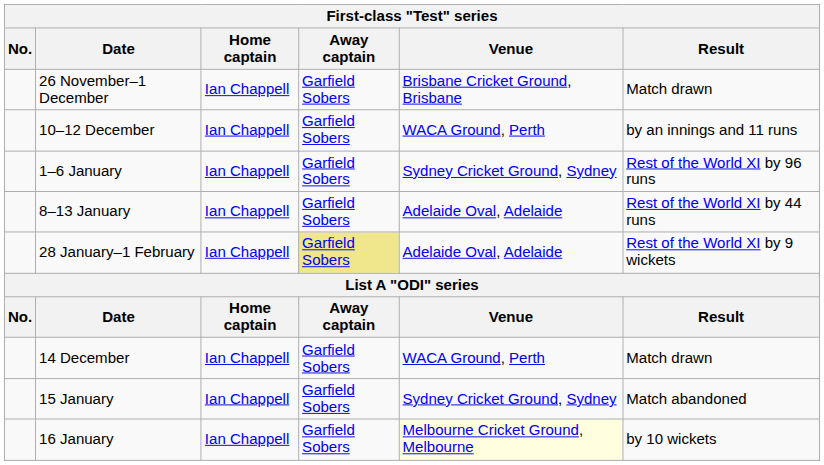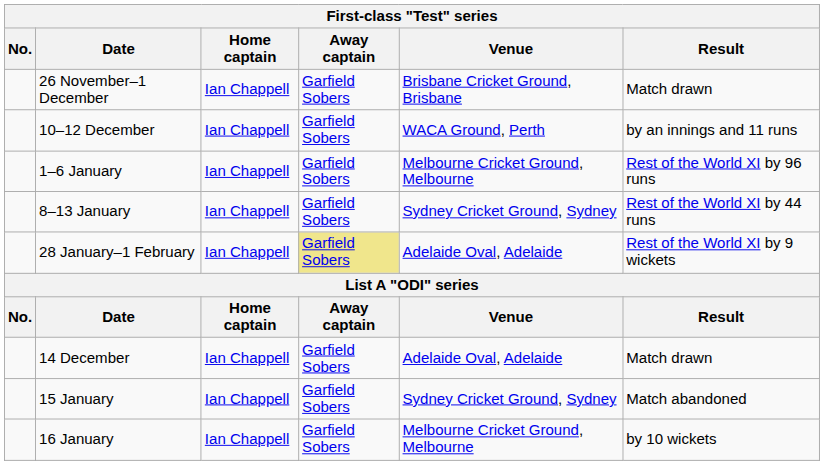 <table class="wikitable">
 <tr>
 <th colspan="9">First-class "Test" series</th>
 </tr>
 <tr>
 <th>No.</th>
 <th>Date</th>
 <th>Home captain</th>
 <th>Away captain</th>
 <th>Venue</th>
 <th>Result</th>
 </tr>
 <tr>
 <td></td>
 <td>26 November–1 December</td>
 <td><a href='#'>Ian Chappell</a></td>
 <td><a href='#'>Garfield Sobers</a></td>
 <td><a href='#'>Brisbane Cricket Ground</a>, <a href='#'>Brisbane</a></td>
 <td>Match drawn</td>
 </tr>
 <tr>
 <td></td>
 <td>10–12 December</td>
 <td><a href='#'>Ian Chappell</a></td>
 <td><a href='#'>Garfield Sobers</a></td>
 <td><a href='#'>WACA Ground</a>, <a href='#'>Perth</a></td>
 <td> by an innings and 11 runs</td>
 </tr>
 <tr>
 <td></td>
 <td>1–6 January</td>
 <td><a href='#'>Ian Chappell</a></td>
 <td><a href='#'>Garfield Sobers</a></td>
-<td><a href='#'>Sydney Cricket Ground</a>, <a href='#'>Sydney</a></td>
+<td><a href='#'>Melbourne Cricket Ground</a>, <a href='#'>Melbourne</a></td>
 <td><a href='#'>Rest of the World XI</a> by 96 runs</td>
 </tr>
 <tr>
 <td></td>
 <td>8–13 January</td>
 <td><a href='#'>Ian Chappell</a></td>
 <td><a href='#'>Garfield Sobers</a></td>
-<td><a href='#'>Adelaide Oval</a>, <a href='#'>Adelaide</a></td>
+<td><a href='#'>Sydney Cricket Ground</a>, <a href='#'>Sydney</a></td>
 <td><a href='#'>Rest of the World XI</a> by 44 runs</td>
 </tr>
 <tr>
 <td></td>
 <td>28 January–1 February</td>
 <td><a href='#'>Ian Chappell</a></td>
 <td style="background: khaki;"><a href='#'>Garfield Sobers</a></td>
 <td><a href='#'>Adelaide Oval</a>, <a href='#'>Adelaide</a></td>
 <td><a href='#'>Rest of the World XI</a> by 9 wickets</td>
 </tr>
 <tr>
 <th colspan="9">List A "ODI" series</th>
 </tr>
 <tr>
 <th>No.</th>
 <th>Date</th>
 <th>Home captain</th>
 <th>Away captain</th>
 <th>Venue</th>
 <th>Result</th>
 </tr>
 <tr>
 <td></td>
 <td>14 December</td>
 <td><a href='#'>Ian Chappell</a></td>
 <td><a href='#'>Garfield Sobers</a></td>
-<td><a href='#'>WACA Ground</a>, <a href='#'>Perth</a></td>
+<td><a href='#'>Adelaide Oval</a>, <a href='#'>Adelaide</a></td>
 <td>Match drawn</td>
 </tr>
 <tr>
 <td></td>
 <td>15 January</td>
 <td><a href='#'>Ian Chappell</a></td>
 <td><a href='#'>Garfield Sobers</a></td>
 <td><a href='#'>Sydney Cricket Ground</a>, <a href='#'>Sydney</a></td>
 <td>Match abandoned</td>
 </tr>
 <tr>
 <td></td>
 <td>16 January</td>
 <td><a href='#'>Ian Chappell</a></td>
 <td><a href='#'>Garfield Sobers</a></td>
-<td style="background: lightyellow;"><a href='#'>Melbourne Cricket Ground</a>, <a href='#'>Melbourne</a></td>
+<td><a href='#'>Melbourne Cricket Ground</a>, <a href='#'>Melbourne</a></td>
 <td> by 10 wickets</td>
 </tr>
 </table>
